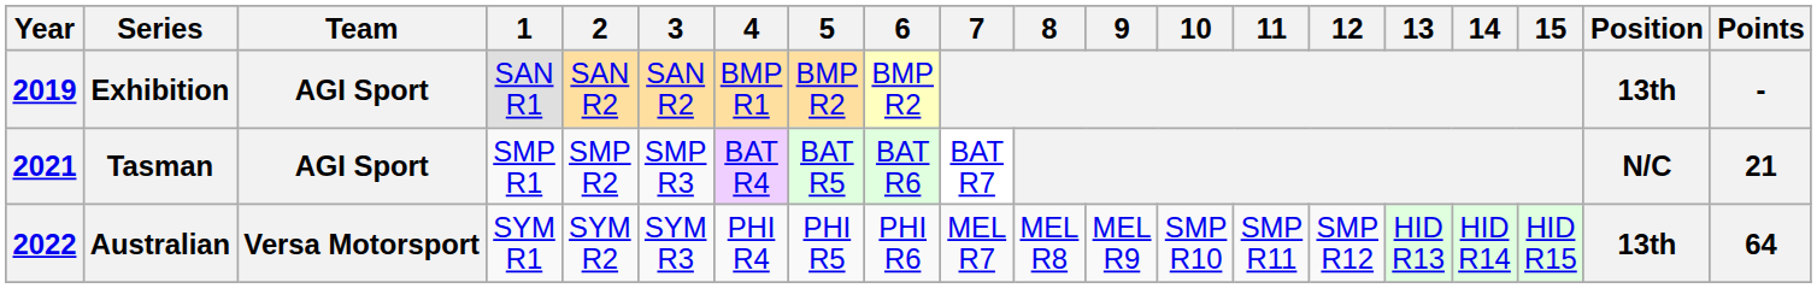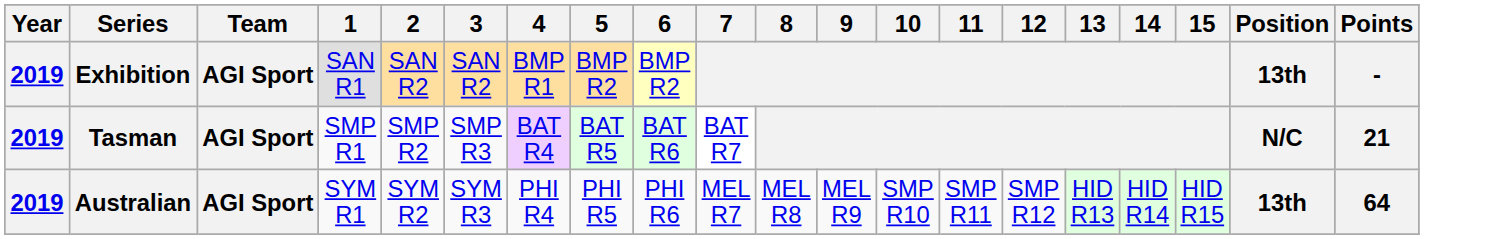 <table class="wikitable" style="text-align:center; font-size:85%">
 <tr>
 <th>Year</th>
 <th>Series</th>
 <th>Team</th>
 <th>1</th>
 <th>2</th>
 <th>3</th>
 <th>4</th>
 <th>5</th>
 <th>6</th>
 <th>7</th>
 <th>8</th>
 <th>9</th>
 <th>10</th>
 <th>11</th>
 <th>12</th>
 <th>13</th>
 <th>14</th>
 <th>15</th>
 <th>Position</th>
 <th>Points</th>
 </tr>
 <tr>
 <th><a href='#'>2019</a></th>
 <th>Exhibition</th>
 <th nowrap>AGI Sport</th>
 <td style=background:#DFDFDF><a href='#'>SAN<br>R1</a><br><strong></strong></td>
 <td style=background:#ffdf9f><a href='#'>SAN<br>R2</a><br><em></em></td>
 <td style=background:#ffdf9f><a href='#'>SAN<br>R2</a><br></td>
 <td style=background:#ffdf9f><a href='#'>BMP<br>R1</a><br></td>
 <td style=background:#ffdf9f><a href='#'>BMP<br>R2</a><br></td>
 <td style=background:#ffffbf><a href='#'>BMP<br>R2</a><br></td>
 <th colspan=9></th>
 <th>13th</th>
 <th>-</th>
 </tr>
 <tr>
-<th><a href='#'>2021</a></th>
+<th><a href='#'>2019</a></th>
 <th>Tasman</th>
 <th nowrap>AGI Sport</th>
 <td><a href='#'>SMP<br>R1</a></td>
 <td><a href='#'>SMP<br>R2</a></td>
 <td><a href='#'>SMP<br>R3</a></td>
 <td style=background:#efcfff><a href='#'>BAT<br>R4</a><br></td>
 <td style=background:#dfffdf><a href='#'>BAT<br>R5</a><br></td>
 <td style=background:#dfffdf><a href='#'>BAT<br>R6</a><br></td>
 <td style=background:#ffffff><a href='#'>BAT<br>R7</a><br></td>
 <th colspan=8></th>
 <th>N/C</th>
 <th>21</th>
 </tr>
 <tr>
-<th><a href='#'>2022</a></th>
+<th><a href='#'>2019</a></th>
 <th>Australian</th>
-<th nowrap>Versa Motorsport</th>
+<th nowrap>AGI Sport</th>
 <td><a href='#'>SYM<br>R1</a></td>
 <td><a href='#'>SYM<br>R2</a></td>
 <td><a href='#'>SYM<br>R3</a></td>
 <td><a href='#'>PHI<br>R4</a></td>
 <td><a href='#'>PHI<br>R5</a></td>
 <td><a href='#'>PHI<br>R6</a></td>
 <td><a href='#'>MEL<br>R7</a></td>
 <td><a href='#'>MEL<br>R8</a></td>
 <td><a href='#'>MEL<br>R9</a></td>
 <td><a href='#'>SMP<br>R10</a></td>
 <td><a href='#'>SMP<br>R11</a></td>
 <td><a href='#'>SMP<br>R12</a></td>
 <td style=background:#dfffdf><a href='#'>HID<br>R13</a><br></td>
 <td style=background:#dfffdf><a href='#'>HID<br>R14</a><br></td>
 <td style=background:#dfffdf><a href='#'>HID<br>R15</a><br></td>
 <th>13th</th>
 <th>64</th>
 </tr>
 </table>
